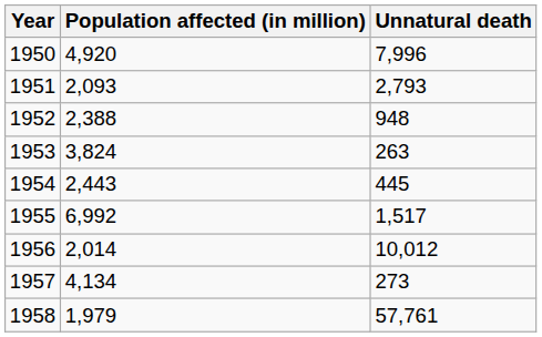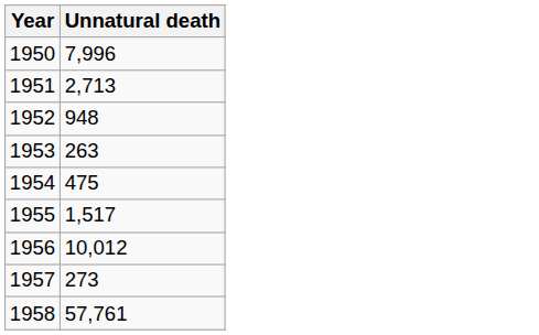 <table class="wikitable sortable">
 <tr>
 <th>Year</th>
-<th>Population affected (in million)</th>
 <th>Unnatural death</th>
 </tr>
 <tr>
 <td>1950</td>
-<td>4,920</td>
 <td>7,996</td>
 </tr>
 <tr>
 <td>1951</td>
-<td>2,093</td>
-<td>2,793</td>
+<td>2,713</td>
 </tr>
 <tr>
 <td>1952</td>
-<td>2,388</td>
 <td>948</td>
 </tr>
 <tr>
 <td>1953</td>
-<td>3,824</td>
 <td>263</td>
 </tr>
 <tr>
 <td>1954</td>
-<td>2,443</td>
-<td>445</td>
+<td>475</td>
 </tr>
 <tr>
 <td>1955</td>
-<td>6,992</td>
 <td>1,517</td>
 </tr>
 <tr>
 <td>1956</td>
-<td>2,014</td>
 <td>10,012</td>
 </tr>
 <tr>
 <td>1957</td>
-<td>4,134</td>
 <td>273</td>
 </tr>
 <tr>
 <td>1958</td>
-<td>1,979</td>
 <td>57,761</td>
 </tr>
 </table>
